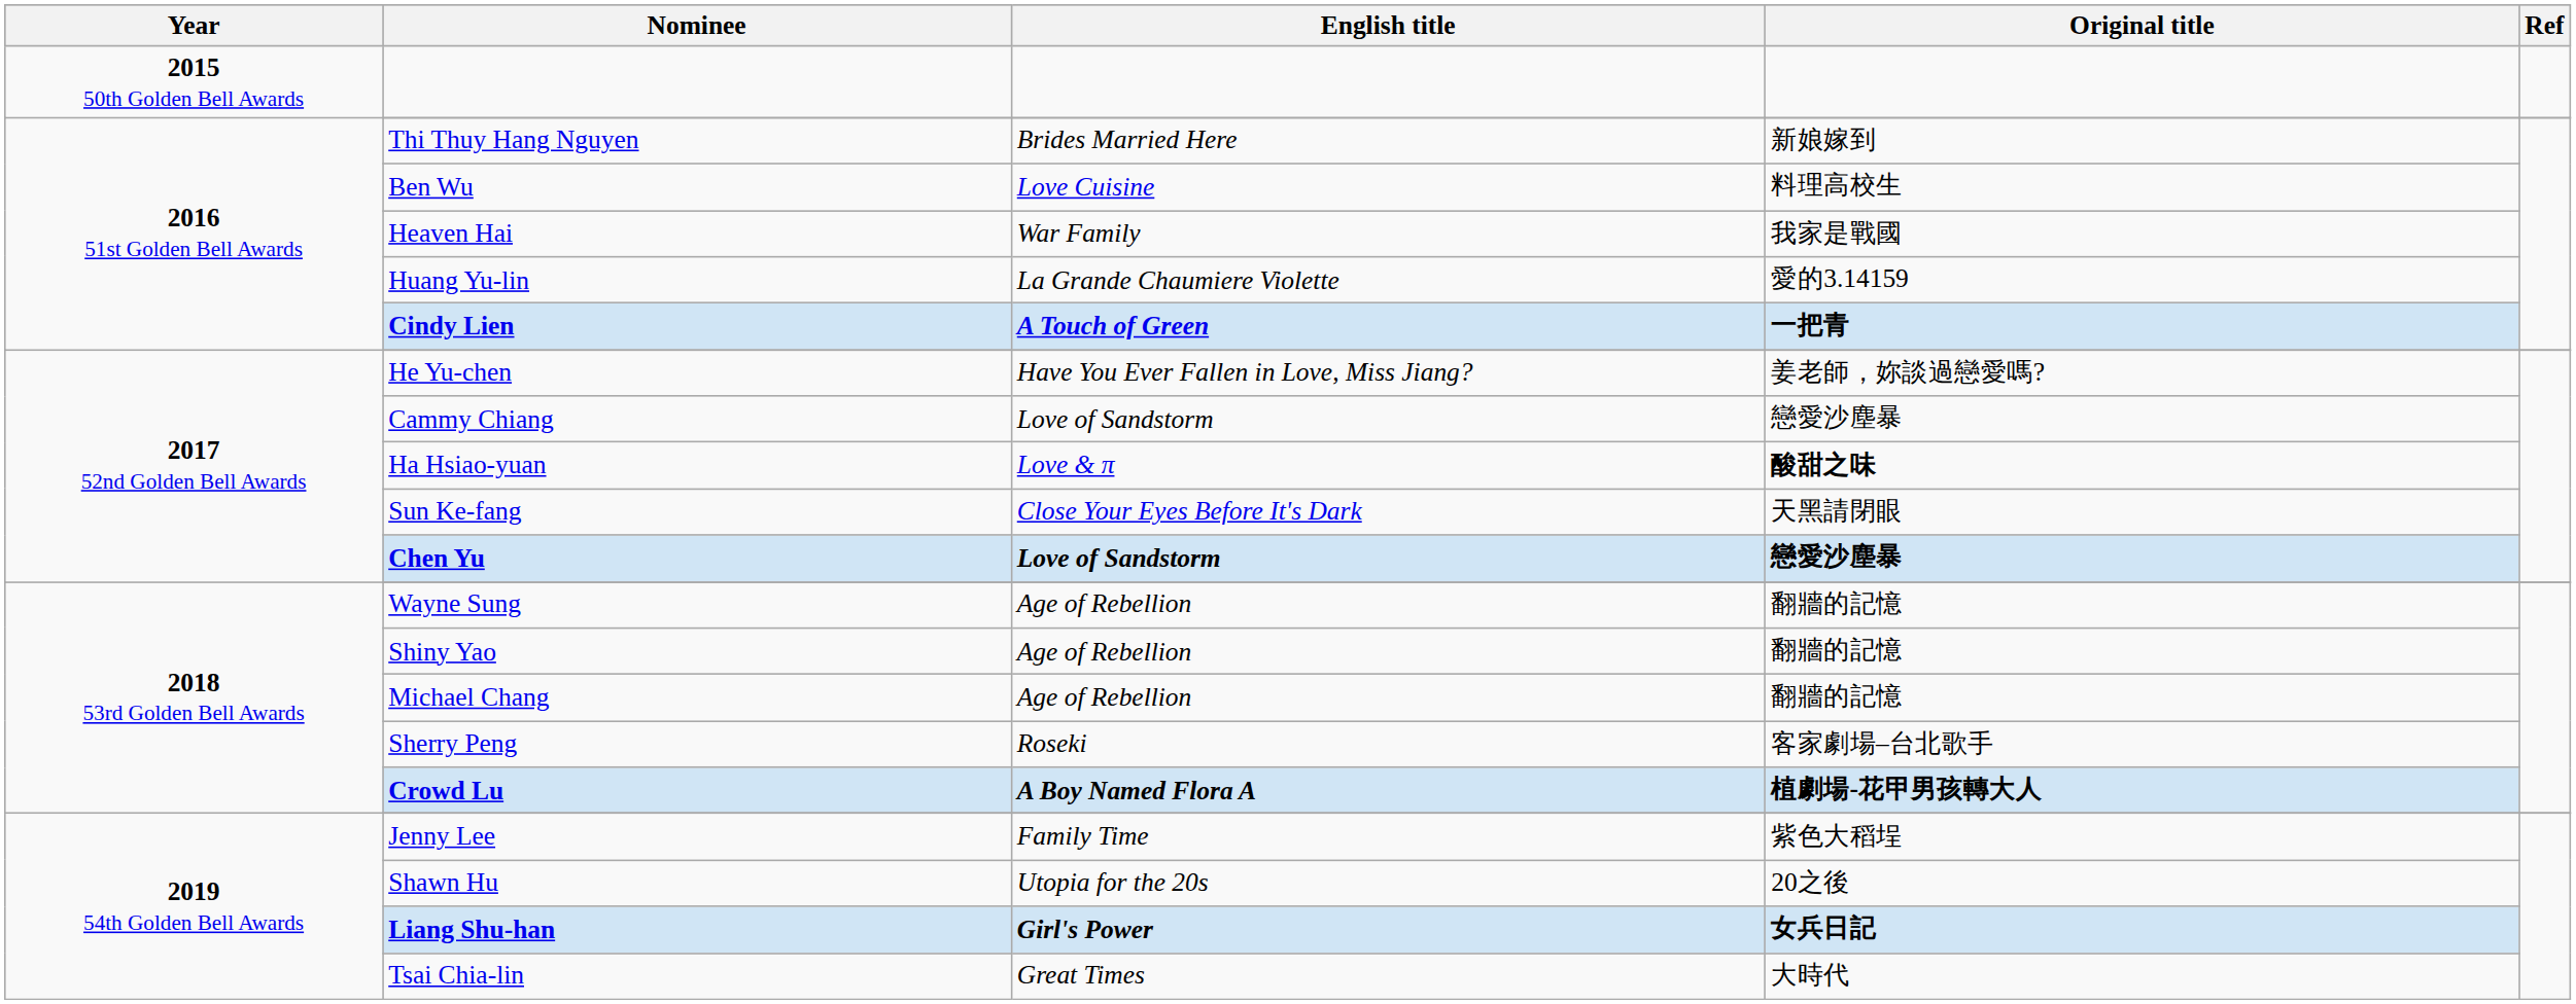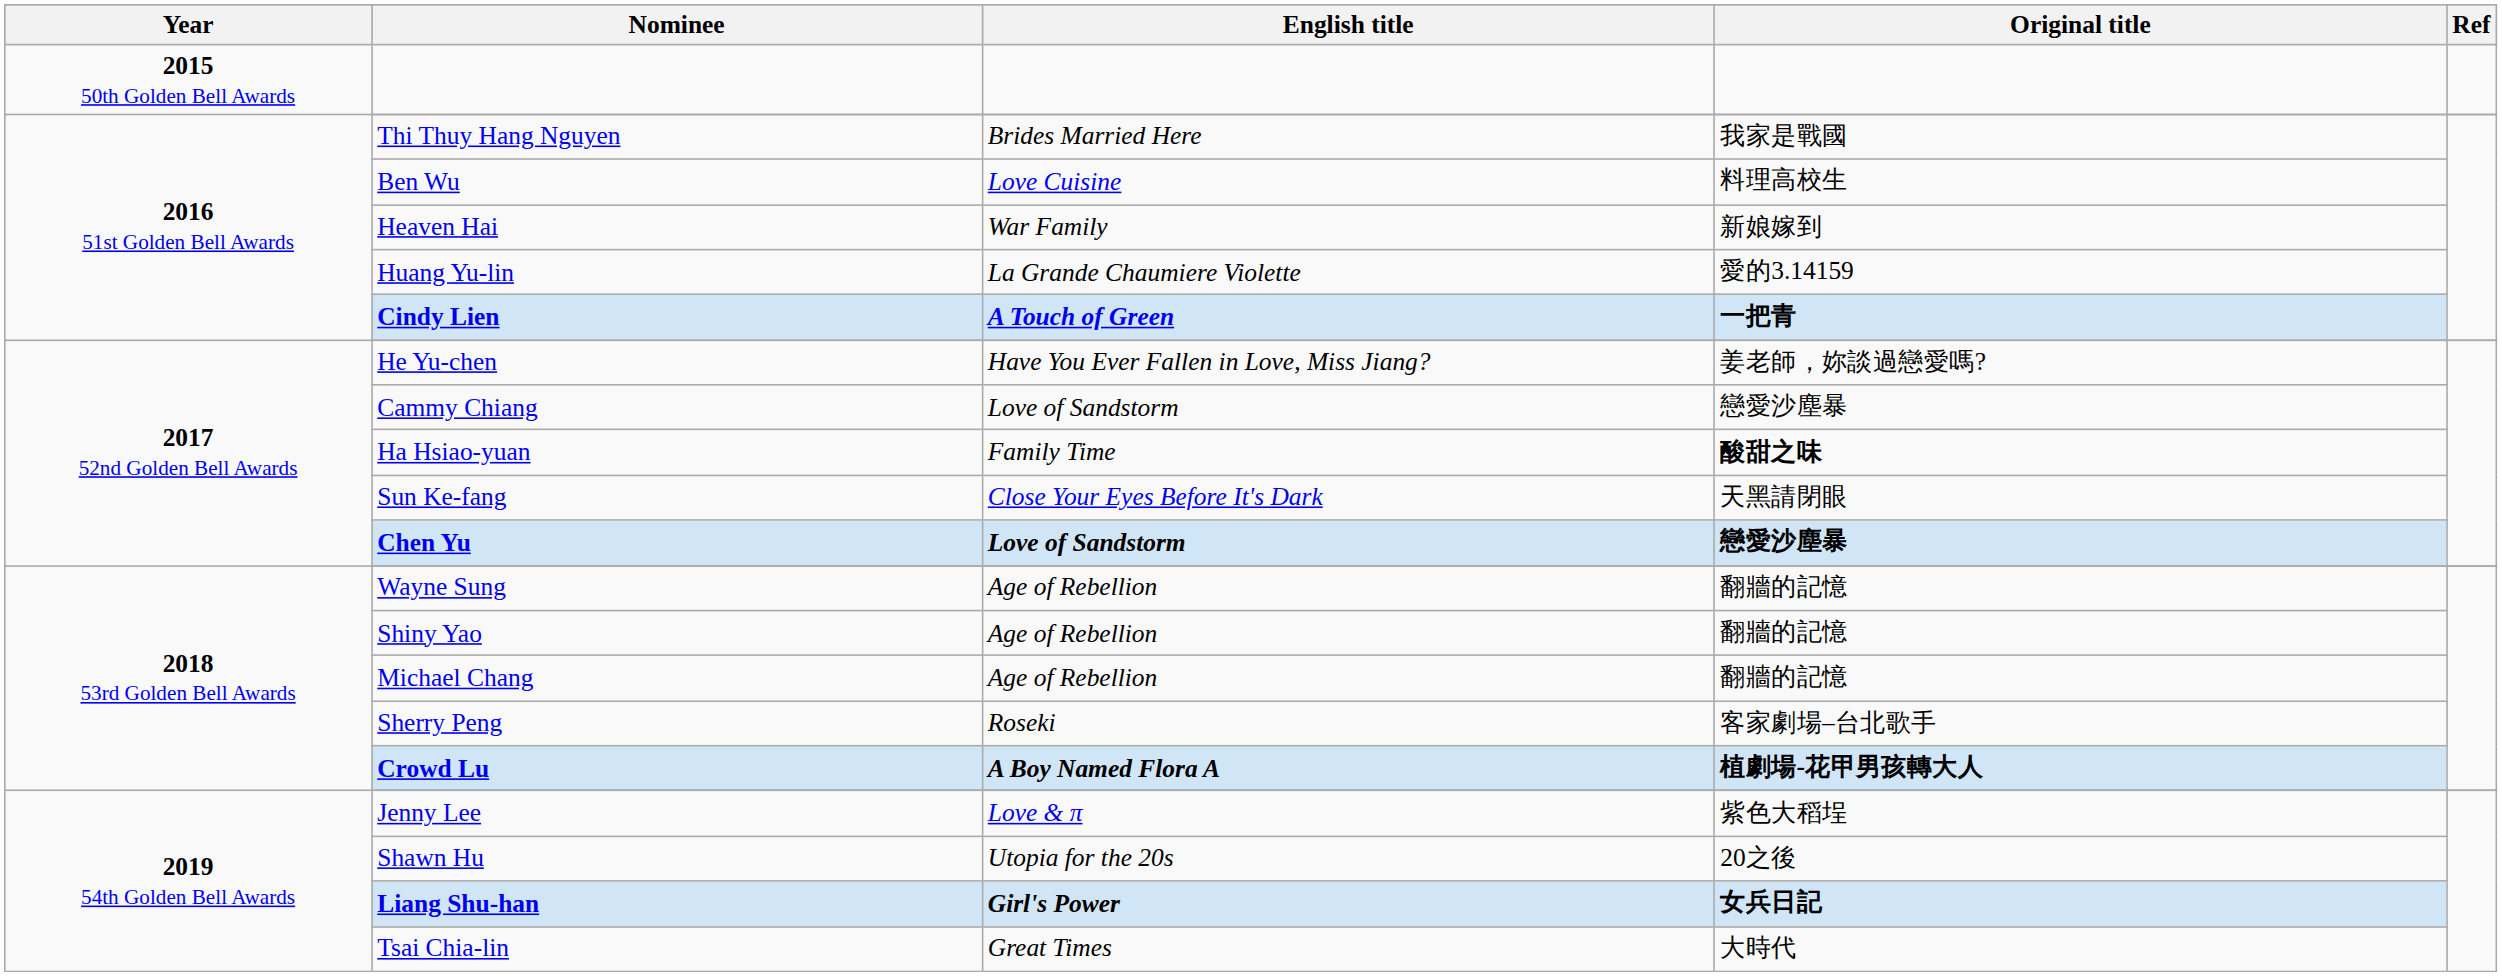 <table class="wikitable">
 <tr style="background:#bebebe;">
 <th style="width:15%;">Year</th>
 <th style="width:25%;">Nominee</th>
 <th style="width:30%;">English title</th>
 <th style="width:30%;">Original title</th>
 <th style="width:2%;">Ref</th>
 </tr>
 <tr>
 <td style="text-align:center"><strong>2015</strong> <br> <small><a href='#'>50th Golden Bell Awards</a></small></td>
 <td></td>
 <td></td>
 <td></td>
 <td></td>
 </tr>
 <tr>
 <td rowspan=6 style="text-align:center"><strong>2016</strong> <br> <small><a href='#'>51st Golden Bell Awards</a></small></td>
 </tr>
 <tr>
 <td><a href='#'>Thi Thuy Hang Nguyen</a></td>
 <td><em>Brides Married Here</em></td>
-<td>新娘嫁到</td>
+<td>我家是戰國</td>
 <td rowspan=5></td>
 </tr>
 <tr>
 <td><a href='#'>Ben Wu</a></td>
 <td><em><a href='#'>Love Cuisine</a></em></td>
 <td>料理高校生</td>
 </tr>
 <tr>
 <td><a href='#'>Heaven Hai</a></td>
 <td><em>War Family</em></td>
-<td>我家是戰國</td>
+<td>新娘嫁到</td>
 </tr>
 <tr>
 <td><a href='#'>Huang Yu-lin</a></td>
 <td><em>La Grande Chaumiere Violette</em></td>
 <td>愛的3.14159</td>
 </tr>
 <tr style="background:#d0e5f5;">
 <td><strong><a href='#'>Cindy Lien</a></strong></td>
 <td><strong><em><a href='#'>A Touch of Green</a></em></strong></td>
 <td><strong>一把青</strong></td>
 </tr>
 <tr>
 <td rowspan=6 style="text-align:center"><strong>2017</strong> <br> <small><a href='#'>52nd Golden Bell Awards</a></small></td>
 </tr>
 <tr>
 <td><a href='#'>He Yu-chen</a></td>
 <td><em>Have You Ever Fallen in Love, Miss Jiang?</em></td>
 <td>姜老師，妳談過戀愛嗎?</td>
 <td rowspan=5></td>
 </tr>
 <tr>
 <td><a href='#'>Cammy Chiang</a></td>
 <td><em>Love of Sandstorm</em></td>
 <td>戀愛沙塵暴</td>
 </tr>
 <tr>
 <td><a href='#'>Ha Hsiao-yuan</a></td>
-<td><em><a href='#'>Love & π</a></em></td>
+<td><em>Family Time</em></td>
 <td><strong>酸甜之味</strong></td>
 </tr>
 <tr>
 <td><a href='#'>Sun Ke-fang</a></td>
 <td><em><a href='#'>Close Your Eyes Before It's Dark</a></em></td>
 <td>天黑請閉眼</td>
 </tr>
 <tr style="background:#d0e5f5;">
 <td><strong><a href='#'>Chen Yu</a></strong></td>
 <td><strong><em>Love of Sandstorm</em></strong></td>
 <td><strong>戀愛沙塵暴</strong></td>
 </tr>
 <tr>
 <td rowspan=6 style="text-align:center"><strong>2018</strong> <br> <small><a href='#'>53rd Golden Bell Awards</a></small></td>
 </tr>
 <tr>
 <td><a href='#'>Wayne Sung</a></td>
 <td><em>Age of Rebellion</em></td>
 <td>翻牆的記憶</td>
 <td rowspan=5></td>
 </tr>
 <tr>
 <td><a href='#'>Shiny Yao</a></td>
 <td><em>Age of Rebellion</em></td>
 <td>翻牆的記憶</td>
 </tr>
 <tr>
 <td><a href='#'>Michael Chang</a></td>
 <td><em>Age of Rebellion</em></td>
 <td>翻牆的記憶</td>
 </tr>
 <tr>
 <td><a href='#'>Sherry Peng</a></td>
 <td><em>Roseki</em></td>
 <td>客家劇場–台北歌手</td>
 </tr>
 <tr style="background:#d0e5f5;">
 <td><strong><a href='#'>Crowd Lu</a></strong></td>
 <td><strong><em>A Boy Named Flora A</em></strong></td>
 <td><strong>植劇場-花甲男孩轉大人</strong></td>
 </tr>
 <tr>
 <td rowspan=5 style="text-align:center"><strong>2019</strong> <br> <small><a href='#'>54th Golden Bell Awards</a></small></td>
 </tr>
 <tr>
 <td><a href='#'>Jenny Lee</a></td>
-<td><em>Family Time</em></td>
+<td><em><a href='#'>Love & π</a></em></td>
 <td>紫色大稻埕</td>
 <td rowspan=4></td>
 </tr>
 <tr>
 <td><a href='#'>Shawn Hu</a></td>
 <td><em>Utopia for the 20s</em></td>
 <td>20之後</td>
 </tr>
 <tr style="background:#d0e5f5;">
 <td><strong><a href='#'>Liang Shu-han</a></strong></td>
 <td><strong><em>Girl's Power</em></strong></td>
 <td><strong>女兵日記</strong></td>
 </tr>
 <tr>
 <td><a href='#'>Tsai Chia-lin</a></td>
 <td><em>Great Times</em></td>
 <td>大時代</td>
 </tr>
 </table>
